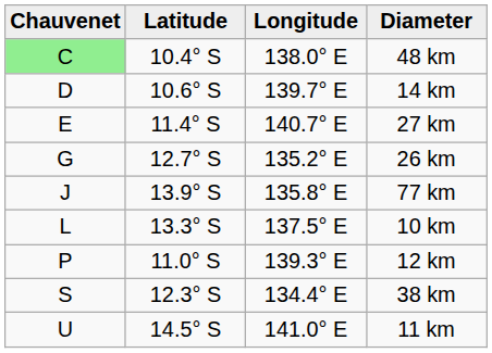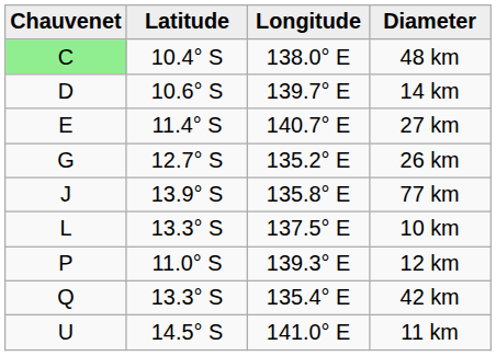 <table class="wikitable">
 <tr>
 <th width="25%" style="background:#eeeeee;">Chauvenet</th>
 <th width="25%" style="background:#eeeeee;">Latitude</th>
 <th width="25%" style="background:#eeeeee;">Longitude</th>
 <th width="25%" style="background:#eeeeee;">Diameter</th>
 </tr>
 <tr>
 <td align="center" style="background: lightgreen;">C</td>
 <td align="center">10.4° S</td>
 <td align="center">138.0° E</td>
 <td align="center">48 km</td>
 </tr>
 <tr>
 <td align="center">D</td>
 <td align="center">10.6° S</td>
 <td align="center">139.7° E</td>
 <td align="center">14 km</td>
 </tr>
 <tr>
 <td align="center">E</td>
 <td align="center">11.4° S</td>
 <td align="center">140.7° E</td>
 <td align="center">27 km</td>
 </tr>
 <tr>
 <td align="center">G</td>
 <td align="center">12.7° S</td>
 <td align="center">135.2° E</td>
 <td align="center">26 km</td>
 </tr>
 <tr>
 <td align="center">J</td>
 <td align="center">13.9° S</td>
 <td align="center">135.8° E</td>
 <td align="center">77 km</td>
 </tr>
 <tr>
 <td align="center">L</td>
 <td align="center">13.3° S</td>
 <td align="center">137.5° E</td>
 <td align="center">10 km</td>
 </tr>
 <tr>
 <td align="center">P</td>
 <td align="center">11.0° S</td>
 <td align="center">139.3° E</td>
 <td align="center">12 km</td>
 </tr>
 <tr>
-<td align="center">S</td>
-<td align="center">12.3° S</td>
-<td align="center">134.4° E</td>
-<td align="center">38 km</td>
+<td align="center">Q</td>
+<td align="center">13.3° S</td>
+<td align="center">135.4° E</td>
+<td align="center">42 km</td>
 </tr>
 <tr>
 <td align="center">U</td>
 <td align="center">14.5° S</td>
 <td align="center">141.0° E</td>
 <td align="center">11 km</td>
 </tr>
 </table>
